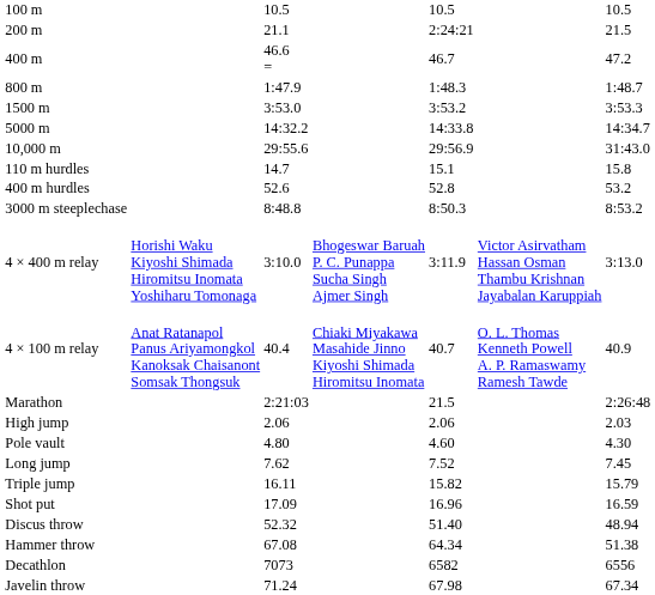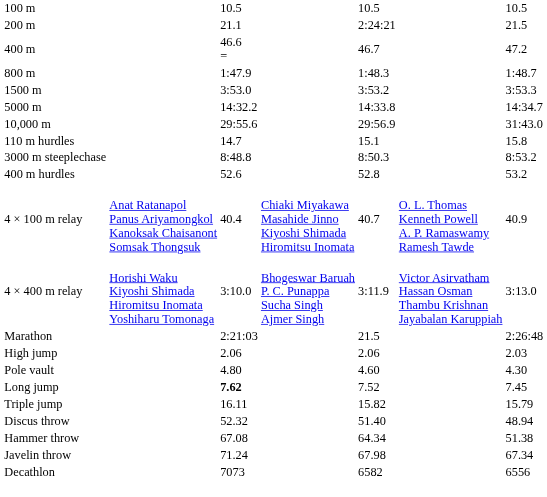 <table>
 <tr>
 <td>100 m<br></td>
 <td></td>
 <td>10.5</td>
 <td></td>
 <td>10.5</td>
 <td></td>
 <td>10.5</td>
 </tr>
 <tr>
 <td>200 m<br></td>
 <td></td>
 <td>21.1<br></td>
 <td></td>
 <td>2:24:21</td>
 <td></td>
 <td>21.5</td>
 </tr>
 <tr>
 <td>400 m<br></td>
 <td></td>
 <td>46.6<br>=</td>
 <td></td>
 <td>46.7</td>
 <td></td>
 <td>47.2</td>
 </tr>
 <tr>
 <td>800 m<br></td>
 <td></td>
 <td>1:47.9<br></td>
 <td></td>
 <td>1:48.3</td>
 <td></td>
 <td>1:48.7</td>
 </tr>
 <tr>
 <td>1500 m<br></td>
 <td></td>
 <td>3:53.0</td>
 <td></td>
 <td>3:53.2</td>
 <td></td>
 <td>3:53.3</td>
 </tr>
 <tr>
 <td>5000 m<br></td>
 <td></td>
 <td>14:32.2</td>
 <td></td>
 <td>14:33.8</td>
 <td></td>
 <td>14:34.7</td>
 </tr>
 <tr>
 <td>10,000 m<br></td>
 <td></td>
 <td>29:55.6<br></td>
 <td></td>
 <td>29:56.9</td>
 <td></td>
 <td>31:43.0</td>
 </tr>
 <tr>
 <td>110 m hurdles<br></td>
 <td></td>
 <td>14.7</td>
 <td></td>
 <td>15.1</td>
 <td></td>
 <td>15.8</td>
 </tr>
 <tr>
+<td>3000 m steeplechase<br></td>
+<td></td>
+<td>8:48.8<br></td>
+<td></td>
+<td>8:50.3</td>
+<td></td>
+<td>8:53.2</td>
+</tr>
+<tr>
 <td>400 m hurdles<br></td>
 <td></td>
 <td>52.6</td>
 <td></td>
 <td>52.8</td>
 <td></td>
 <td>53.2</td>
 </tr>
 <tr>
-<td>3000 m steeplechase<br></td>
-<td></td>
-<td>8:48.8<br></td>
-<td></td>
-<td>8:50.3</td>
-<td></td>
-<td>8:53.2</td>
+<td>4 × 100 m relay<br></td>
+<td><br><a href='#'>Anat Ratanapol</a><br><a href='#'>Panus Ariyamongkol</a><br><a href='#'>Kanoksak Chaisanont</a><br><a href='#'>Somsak Thongsuk</a></td>
+<td>40.4<br></td>
+<td><br><a href='#'>Chiaki Miyakawa</a><br><a href='#'>Masahide Jinno</a><br><a href='#'>Kiyoshi Shimada</a><br><a href='#'>Hiromitsu Inomata</a></td>
+<td>40.7</td>
+<td><br><a href='#'>O. L. Thomas</a><br><a href='#'>Kenneth Powell</a><br><a href='#'>A. P. Ramaswamy</a><br><a href='#'>Ramesh Tawde</a></td>
+<td>40.9</td>
 </tr>
 <tr>
 <td>4 × 400 m relay<br></td>
 <td><br><a href='#'>Horishi Waku</a><br><a href='#'>Kiyoshi Shimada</a><br><a href='#'>Hiromitsu Inomata</a><br><a href='#'>Yoshiharu Tomonaga</a></td>
 <td>3:10.0</td>
 <td><br><a href='#'>Bhogeswar Baruah</a><br><a href='#'>P. C. Punappa</a><br><a href='#'>Sucha Singh</a><br><a href='#'>Ajmer Singh</a></td>
 <td>3:11.9</td>
 <td><br><a href='#'>Victor Asirvatham</a><br><a href='#'>Hassan Osman</a><br><a href='#'>Thambu Krishnan</a><br><a href='#'>Jayabalan Karuppiah</a></td>
 <td>3:13.0</td>
-</tr>
-<tr>
-<td>4 × 100 m relay<br></td>
-<td><br><a href='#'>Anat Ratanapol</a><br><a href='#'>Panus Ariyamongkol</a><br><a href='#'>Kanoksak Chaisanont</a><br><a href='#'>Somsak Thongsuk</a></td>
-<td>40.4<br></td>
-<td><br><a href='#'>Chiaki Miyakawa</a><br><a href='#'>Masahide Jinno</a><br><a href='#'>Kiyoshi Shimada</a><br><a href='#'>Hiromitsu Inomata</a></td>
-<td>40.7</td>
-<td><br><a href='#'>O. L. Thomas</a><br><a href='#'>Kenneth Powell</a><br><a href='#'>A. P. Ramaswamy</a><br><a href='#'>Ramesh Tawde</a></td>
-<td>40.9</td>
 </tr>
 <tr>
 <td>Marathon<br></td>
 <td></td>
 <td>2:21:03<br></td>
 <td></td>
 <td>21.5</td>
 <td></td>
 <td>2:26:48</td>
 </tr>
 <tr>
 <td>High jump<br></td>
 <td></td>
 <td>2.06</td>
 <td></td>
 <td>2.06</td>
 <td></td>
 <td>2.03</td>
 </tr>
 <tr>
 <td>Pole vault<br></td>
 <td></td>
 <td>4.80<br></td>
 <td></td>
 <td>4.60</td>
 <td></td>
 <td>4.30</td>
 </tr>
 <tr>
 <td>Long jump<br></td>
 <td></td>
-<td>7.62<br></td>
+<td><strong>7.62<br></strong></td>
 <td></td>
 <td>7.52</td>
 <td></td>
 <td>7.45</td>
 </tr>
 <tr>
 <td>Triple jump<br></td>
 <td></td>
 <td>16.11<br></td>
 <td></td>
 <td>15.82</td>
 <td></td>
 <td>15.79</td>
-</tr>
-<tr>
-<td>Shot put<br></td>
-<td></td>
-<td>17.09<br></td>
-<td></td>
-<td>16.96</td>
-<td></td>
-<td>16.59</td>
 </tr>
 <tr>
 <td>Discus throw<br></td>
 <td></td>
 <td>52.32</td>
 <td></td>
 <td>51.40</td>
 <td></td>
 <td>48.94</td>
 </tr>
 <tr>
 <td>Hammer throw<br></td>
 <td></td>
 <td>67.08<br></td>
 <td></td>
 <td>64.34</td>
 <td></td>
 <td>51.38</td>
 </tr>
 <tr>
+<td>Javelin throw<br></td>
+<td></td>
+<td>71.24</td>
+<td></td>
+<td>67.98</td>
+<td></td>
+<td>67.34</td>
+</tr>
+<tr>
 <td>Decathlon<br></td>
 <td></td>
 <td>7073</td>
 <td></td>
 <td>6582</td>
 <td></td>
 <td>6556</td>
 </tr>
-<tr>
-<td>Javelin throw<br></td>
-<td></td>
-<td>71.24</td>
-<td></td>
-<td>67.98</td>
-<td></td>
-<td>67.34</td>
-</tr>
 </table>
